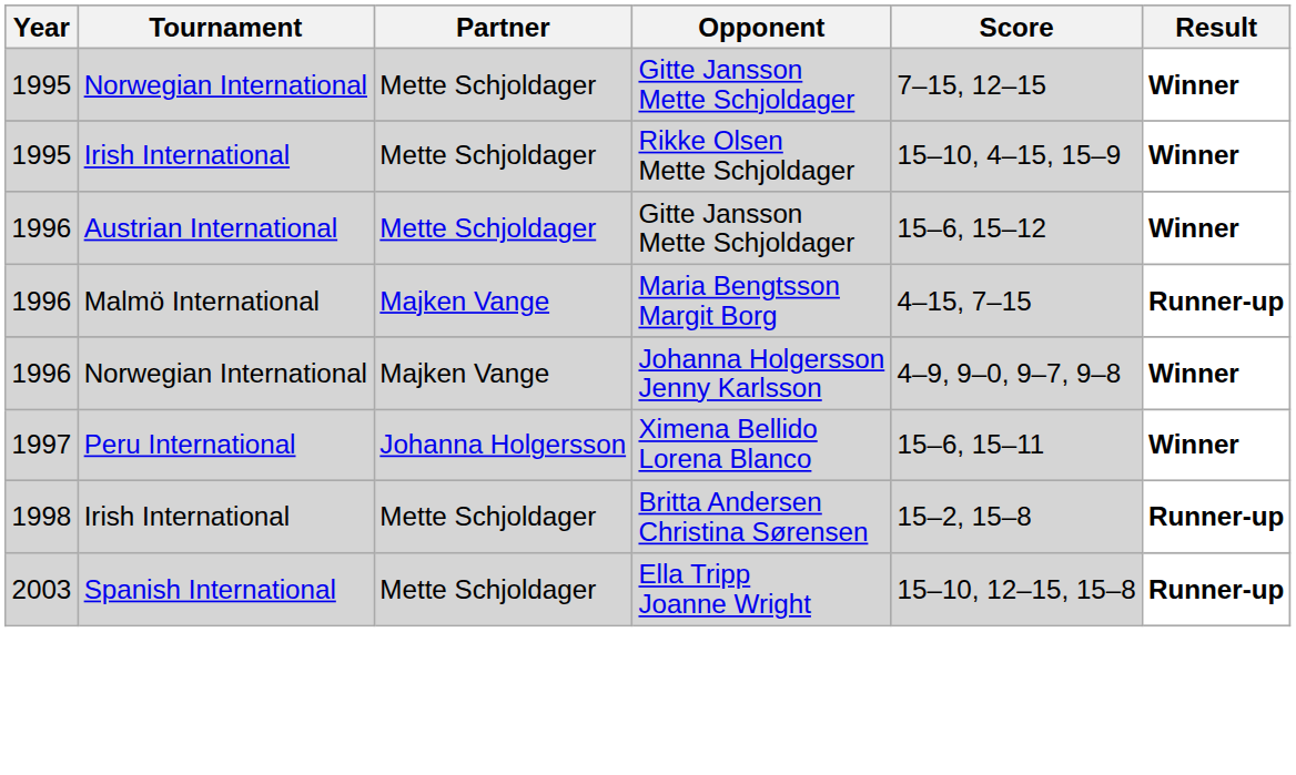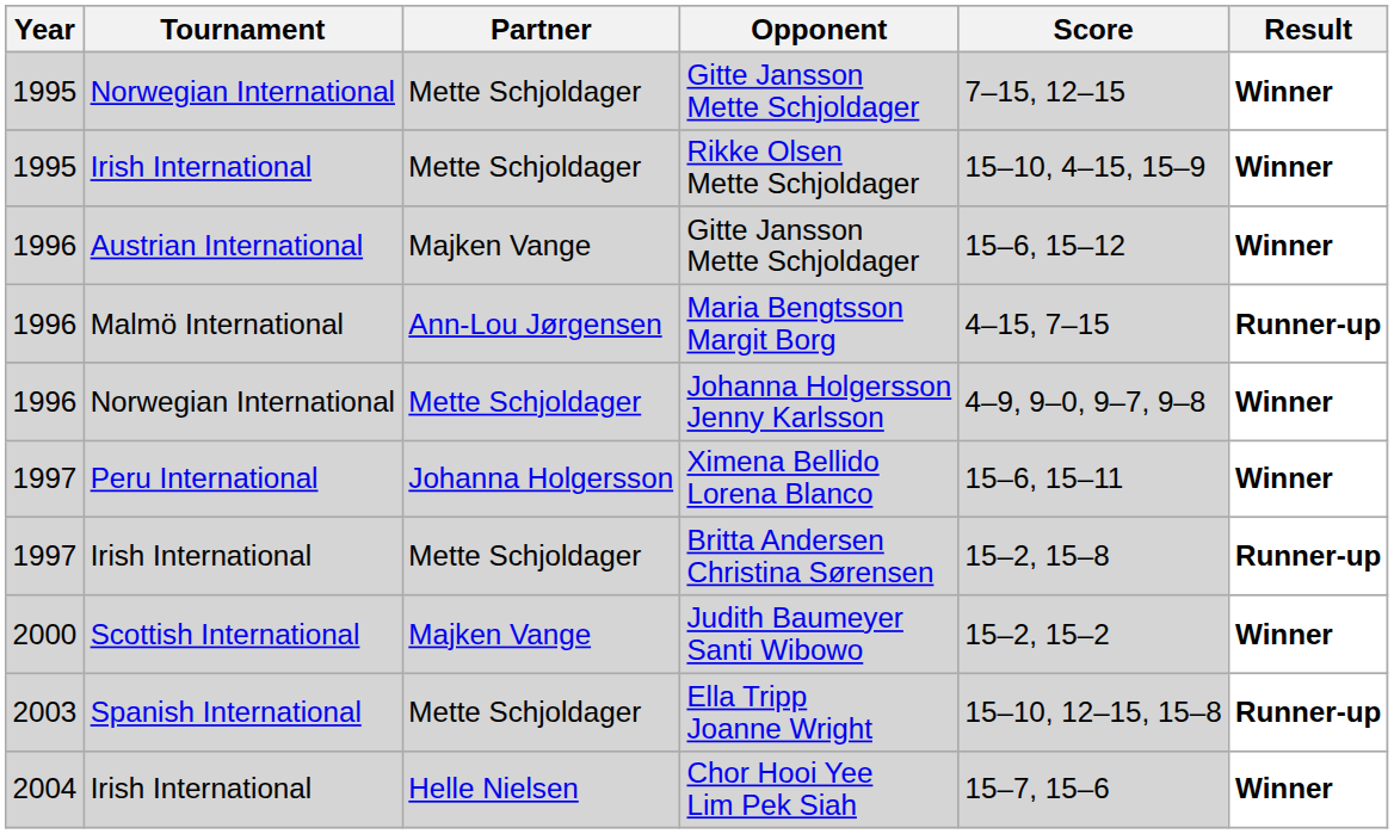 <table class="sortable wikitable" style="font-size: 90%;">
 <tr>
 <th>Year</th>
 <th>Tournament</th>
 <th>Partner</th>
 <th>Opponent</th>
 <th>Score</th>
 <th>Result</th>
 </tr>
 <tr style="background:#D5D5D5">
 <td align="center">1995</td>
 <td align="left"><a href='#'>Norwegian International</a></td>
 <td align="left"> Mette Schjoldager</td>
 <td align="left"> <a href='#'>Gitte Jansson</a><br> <a href='#'>Mette Schjoldager</a></td>
 <td align="left">7–15, 12–15</td>
 <td style="text-align:left; background:white"> <strong>Winner</strong></td>
 </tr>
 <tr style="background:#D5D5D5">
 <td align="center">1995</td>
 <td align="left"><a href='#'>Irish International</a></td>
 <td align="left"> Mette Schjoldager</td>
 <td align="left"> <a href='#'>Rikke Olsen</a><br> Mette Schjoldager</td>
 <td align="left">15–10, 4–15, 15–9</td>
 <td style="text-align:left; background:white"> <strong>Winner</strong></td>
 </tr>
 <tr style="background:#D5D5D5">
 <td align="center">1996</td>
 <td align="left"><a href='#'>Austrian International</a></td>
-<td align="left"> <a href='#'>Mette Schjoldager</a></td>
+<td align="left"> Majken Vange</td>
 <td align="left"> Gitte Jansson<br> Mette Schjoldager</td>
 <td align="left">15–6, 15–12</td>
 <td style="text-align:left; background:white"> <strong>Winner</strong></td>
 </tr>
 <tr style="background:#D5D5D5">
 <td align="center">1996</td>
 <td align="left">Malmö International</td>
-<td align="left"> <a href='#'>Majken Vange</a></td>
+<td align="left"> <a href='#'>Ann-Lou Jørgensen</a></td>
 <td align="left"> <a href='#'>Maria Bengtsson</a><br> <a href='#'>Margit Borg</a></td>
 <td align="left">4–15, 7–15</td>
 <td style="text-align:left; background:white"> <strong>Runner-up</strong></td>
 </tr>
 <tr style="background:#D5D5D5">
 <td align="center">1996</td>
 <td align="left">Norwegian International</td>
-<td align="left"> Majken Vange</td>
+<td align="left"> <a href='#'>Mette Schjoldager</a></td>
 <td align="left"> <a href='#'>Johanna Holgersson</a><br> <a href='#'>Jenny Karlsson</a></td>
 <td align="left">4–9, 9–0, 9–7, 9–8</td>
 <td style="text-align:left; background:white"> <strong>Winner</strong></td>
 </tr>
 <tr style="background:#D5D5D5">
 <td align="center">1997</td>
 <td align="left"><a href='#'>Peru International</a></td>
 <td align="left"> <a href='#'>Johanna Holgersson</a></td>
 <td align="left"> <a href='#'>Ximena Bellido</a><br> <a href='#'>Lorena Blanco</a></td>
 <td align="left">15–6, 15–11</td>
 <td style="text-align:left; background:white"> <strong>Winner</strong></td>
 </tr>
 <tr style="background:#D5D5D5">
-<td align="center">1998</td>
+<td align="center">1997</td>
 <td align="left">Irish International</td>
 <td align="left"> Mette Schjoldager</td>
 <td align="left"> <a href='#'>Britta Andersen</a><br> <a href='#'>Christina Sørensen</a></td>
 <td align="left">15–2, 15–8</td>
 <td style="text-align:left; background:white"> <strong>Runner-up</strong></td>
+</tr>
+<tr style="background:#D5D5D5">
+<td align="center">2000</td>
+<td align="left"><a href='#'>Scottish International</a></td>
+<td align="left"> <a href='#'>Majken Vange</a></td>
+<td align="left"> <a href='#'>Judith Baumeyer</a><br> <a href='#'>Santi Wibowo</a></td>
+<td align="left">15–2, 15–2</td>
+<td style="text-align:left; background:white"> <strong>Winner</strong></td>
 </tr>
 <tr style="background:#D5D5D5">
 <td align="center">2003</td>
 <td align="left"><a href='#'>Spanish International</a></td>
 <td align="left"> Mette Schjoldager</td>
 <td align="left"> <a href='#'>Ella Tripp</a><br> <a href='#'>Joanne Wright</a></td>
 <td align="left">15–10, 12–15, 15–8</td>
 <td style="text-align:left; background:white"> <strong>Runner-up</strong></td>
 </tr>
+<tr style="background:#D5D5D5">
+<td align="center">2004</td>
+<td align="left">Irish International</td>
+<td align="left"> <a href='#'>Helle Nielsen</a></td>
+<td align="left"> <a href='#'>Chor Hooi Yee</a><br> <a href='#'>Lim Pek Siah</a></td>
+<td align="left">15–7, 15–6</td>
+<td style="text-align:left; background:white"> <strong>Winner</strong></td>
+</tr>
 </table>
